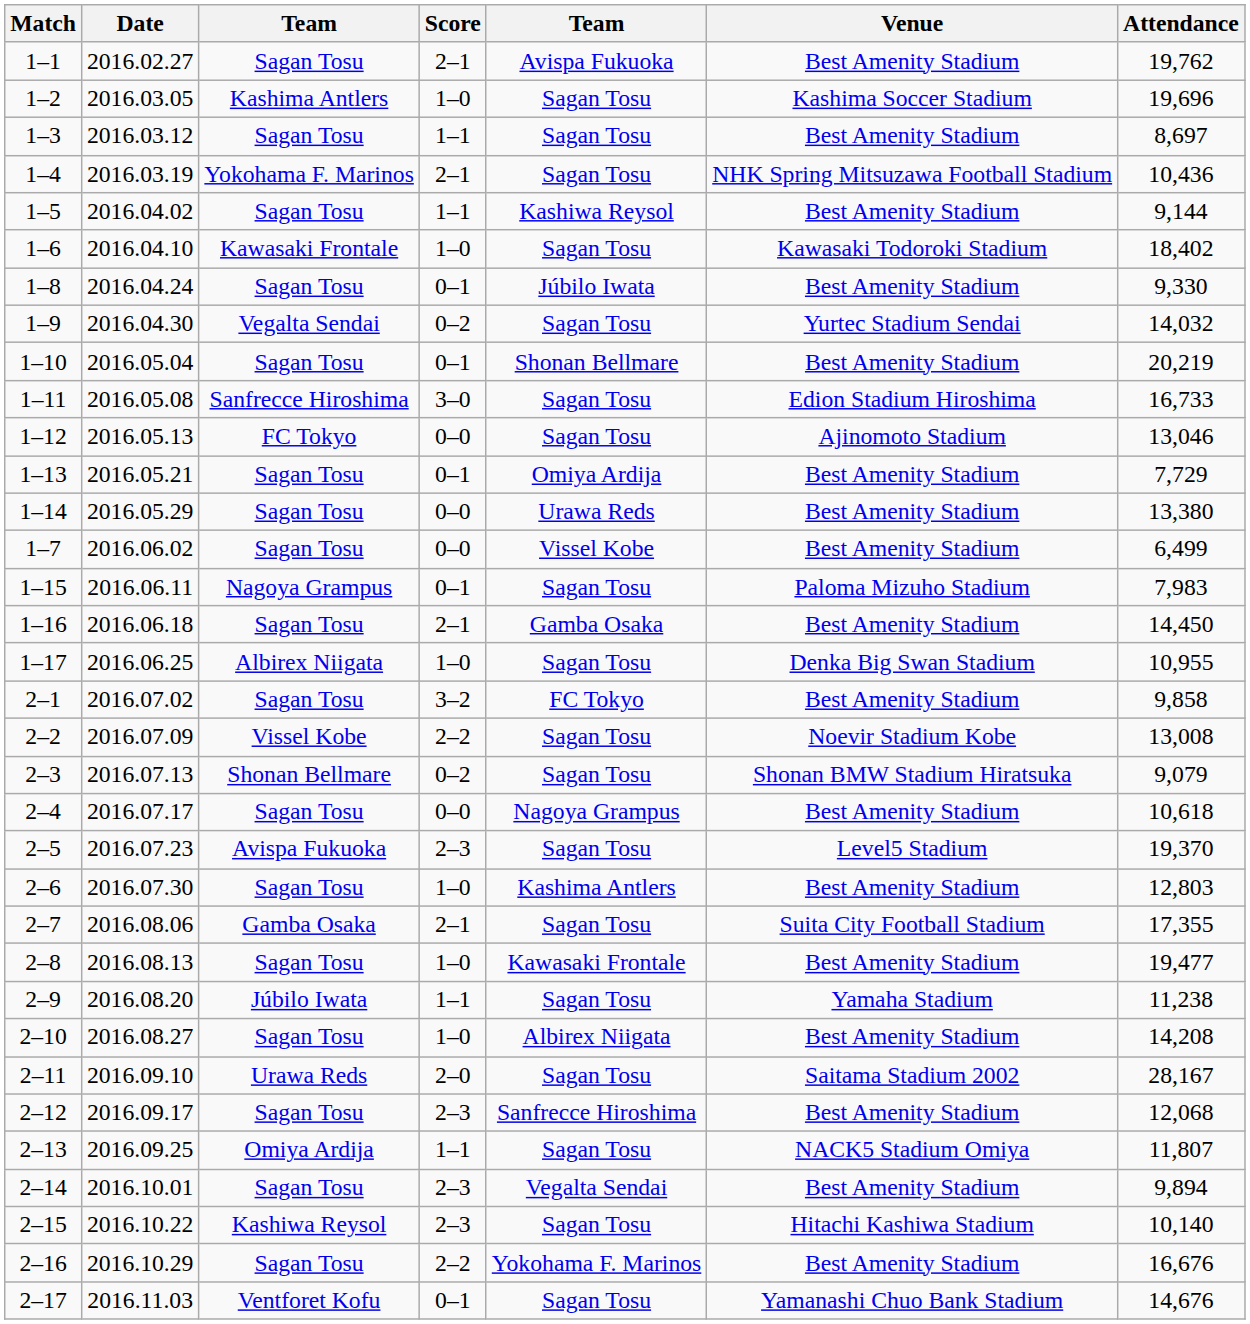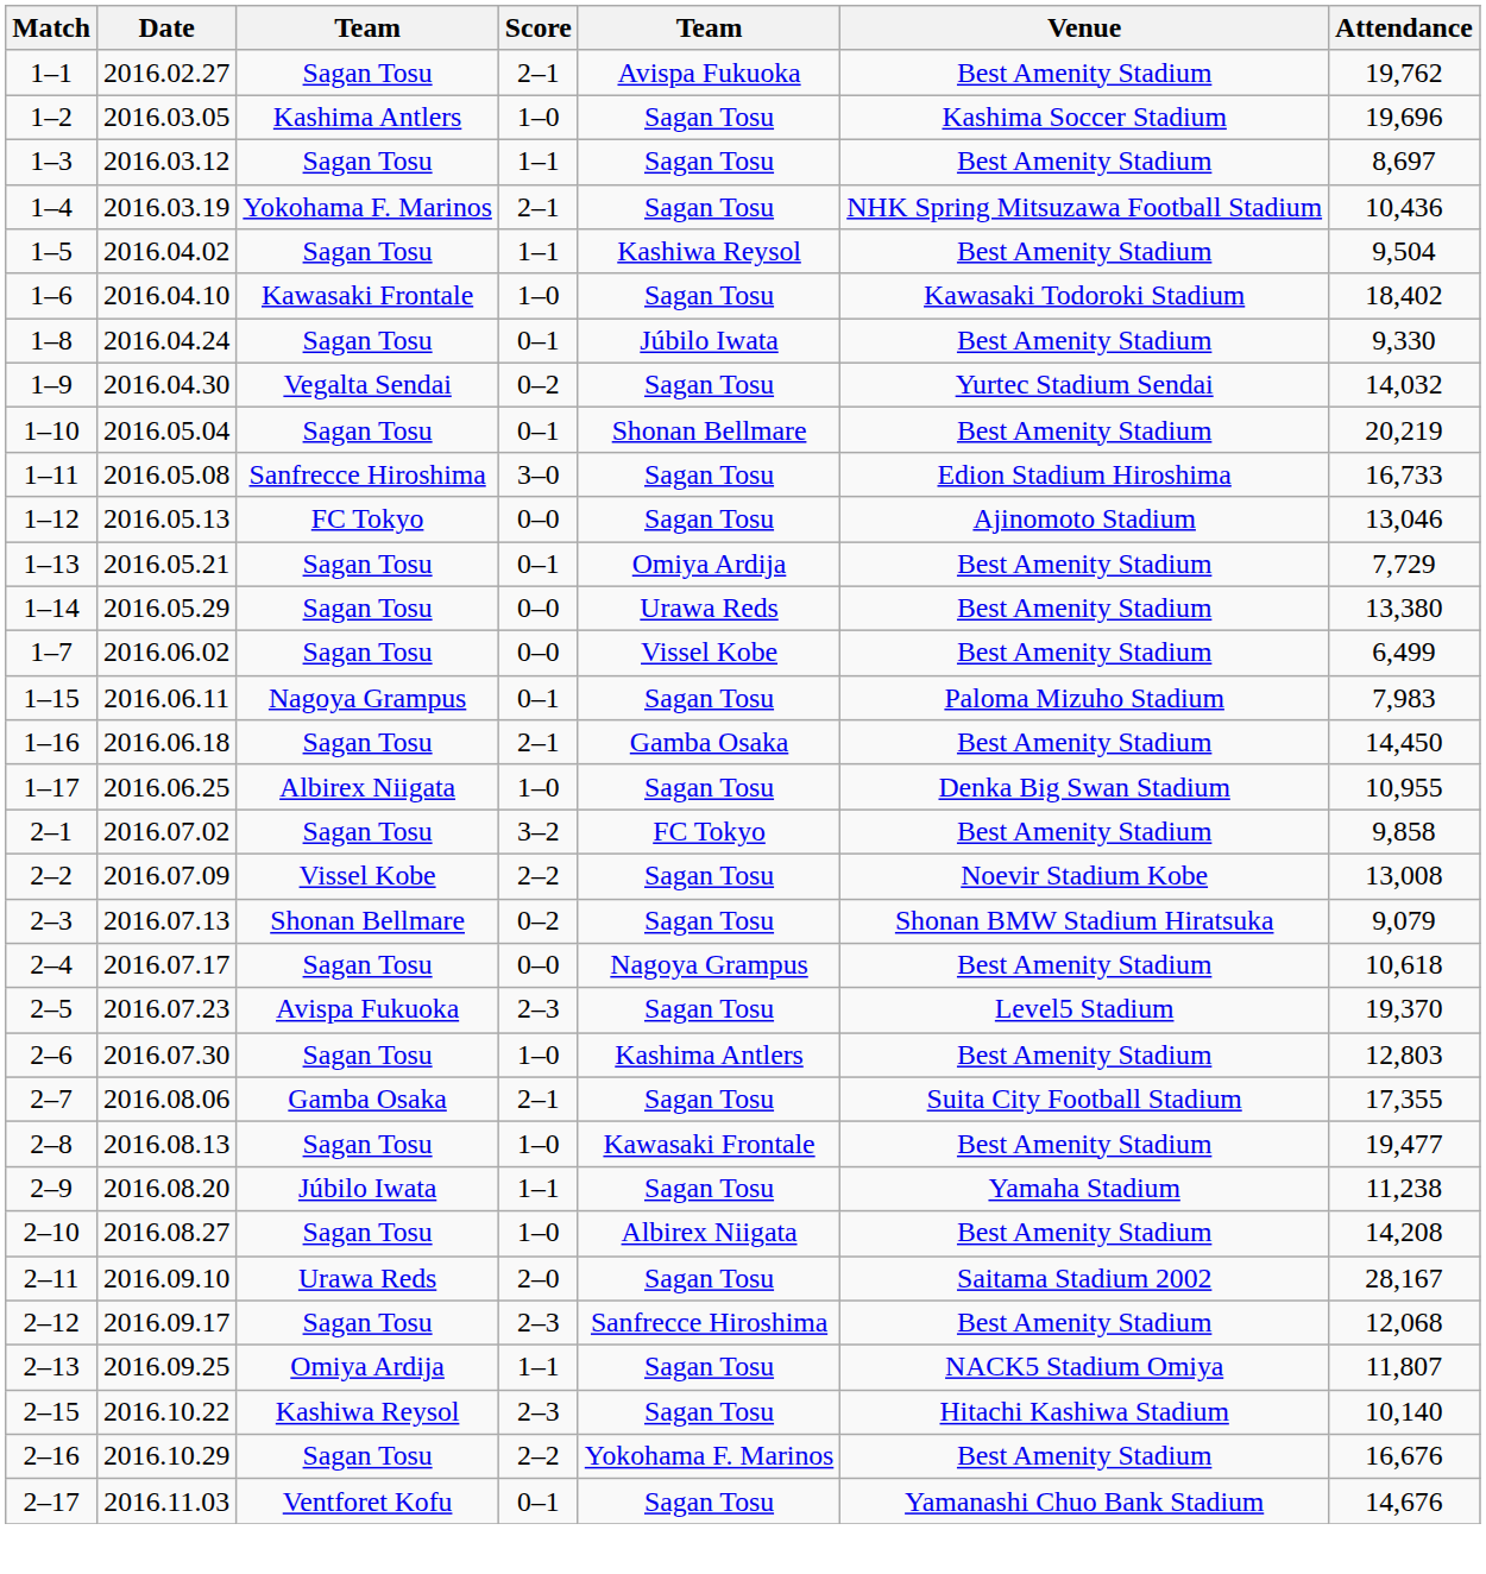 <table class="wikitable" style="text-align:center;">
 <tr>
 <th>Match</th>
 <th>Date</th>
 <th>Team</th>
 <th>Score</th>
 <th>Team</th>
 <th>Venue</th>
 <th>Attendance</th>
 </tr>
 <tr>
 <td>1–1</td>
 <td>2016.02.27</td>
 <td><a href='#'>Sagan Tosu</a></td>
 <td>2–1</td>
 <td><a href='#'>Avispa Fukuoka</a></td>
 <td><a href='#'>Best Amenity Stadium</a></td>
 <td>19,762</td>
 </tr>
 <tr>
 <td>1–2</td>
 <td>2016.03.05</td>
 <td><a href='#'>Kashima Antlers</a></td>
 <td>1–0</td>
 <td><a href='#'>Sagan Tosu</a></td>
 <td><a href='#'>Kashima Soccer Stadium</a></td>
 <td>19,696</td>
 </tr>
 <tr>
 <td>1–3</td>
 <td>2016.03.12</td>
 <td><a href='#'>Sagan Tosu</a></td>
 <td>1–1</td>
 <td><a href='#'>Sagan Tosu</a></td>
 <td><a href='#'>Best Amenity Stadium</a></td>
 <td>8,697</td>
 </tr>
 <tr>
 <td>1–4</td>
 <td>2016.03.19</td>
 <td><a href='#'>Yokohama F. Marinos</a></td>
 <td>2–1</td>
 <td><a href='#'>Sagan Tosu</a></td>
 <td><a href='#'>NHK Spring Mitsuzawa Football Stadium</a></td>
 <td>10,436</td>
 </tr>
 <tr>
 <td>1–5</td>
 <td>2016.04.02</td>
 <td><a href='#'>Sagan Tosu</a></td>
 <td>1–1</td>
 <td><a href='#'>Kashiwa Reysol</a></td>
 <td><a href='#'>Best Amenity Stadium</a></td>
-<td>9,144</td>
+<td>9,504</td>
 </tr>
 <tr>
 <td>1–6</td>
 <td>2016.04.10</td>
 <td><a href='#'>Kawasaki Frontale</a></td>
 <td>1–0</td>
 <td><a href='#'>Sagan Tosu</a></td>
 <td><a href='#'>Kawasaki Todoroki Stadium</a></td>
 <td>18,402</td>
 </tr>
 <tr>
 <td>1–8</td>
 <td>2016.04.24</td>
 <td><a href='#'>Sagan Tosu</a></td>
 <td>0–1</td>
 <td><a href='#'>Júbilo Iwata</a></td>
 <td><a href='#'>Best Amenity Stadium</a></td>
 <td>9,330</td>
 </tr>
 <tr>
 <td>1–9</td>
 <td>2016.04.30</td>
 <td><a href='#'>Vegalta Sendai</a></td>
 <td>0–2</td>
 <td><a href='#'>Sagan Tosu</a></td>
 <td><a href='#'>Yurtec Stadium Sendai</a></td>
 <td>14,032</td>
 </tr>
 <tr>
 <td>1–10</td>
 <td>2016.05.04</td>
 <td><a href='#'>Sagan Tosu</a></td>
 <td>0–1</td>
 <td><a href='#'>Shonan Bellmare</a></td>
 <td><a href='#'>Best Amenity Stadium</a></td>
 <td>20,219</td>
 </tr>
 <tr>
 <td>1–11</td>
 <td>2016.05.08</td>
 <td><a href='#'>Sanfrecce Hiroshima</a></td>
 <td>3–0</td>
 <td><a href='#'>Sagan Tosu</a></td>
 <td><a href='#'>Edion Stadium Hiroshima</a></td>
 <td>16,733</td>
 </tr>
 <tr>
 <td>1–12</td>
 <td>2016.05.13</td>
 <td><a href='#'>FC Tokyo</a></td>
 <td>0–0</td>
 <td><a href='#'>Sagan Tosu</a></td>
 <td><a href='#'>Ajinomoto Stadium</a></td>
 <td>13,046</td>
 </tr>
 <tr>
 <td>1–13</td>
 <td>2016.05.21</td>
 <td><a href='#'>Sagan Tosu</a></td>
 <td>0–1</td>
 <td><a href='#'>Omiya Ardija</a></td>
 <td><a href='#'>Best Amenity Stadium</a></td>
 <td>7,729</td>
 </tr>
 <tr>
 <td>1–14</td>
 <td>2016.05.29</td>
 <td><a href='#'>Sagan Tosu</a></td>
 <td>0–0</td>
 <td><a href='#'>Urawa Reds</a></td>
 <td><a href='#'>Best Amenity Stadium</a></td>
 <td>13,380</td>
 </tr>
 <tr>
 <td>1–7</td>
 <td>2016.06.02</td>
 <td><a href='#'>Sagan Tosu</a></td>
 <td>0–0</td>
 <td><a href='#'>Vissel Kobe</a></td>
 <td><a href='#'>Best Amenity Stadium</a></td>
 <td>6,499</td>
 </tr>
 <tr>
 <td>1–15</td>
 <td>2016.06.11</td>
 <td><a href='#'>Nagoya Grampus</a></td>
 <td>0–1</td>
 <td><a href='#'>Sagan Tosu</a></td>
 <td><a href='#'>Paloma Mizuho Stadium</a></td>
 <td>7,983</td>
 </tr>
 <tr>
 <td>1–16</td>
 <td>2016.06.18</td>
 <td><a href='#'>Sagan Tosu</a></td>
 <td>2–1</td>
 <td><a href='#'>Gamba Osaka</a></td>
 <td><a href='#'>Best Amenity Stadium</a></td>
 <td>14,450</td>
 </tr>
 <tr>
 <td>1–17</td>
 <td>2016.06.25</td>
 <td><a href='#'>Albirex Niigata</a></td>
 <td>1–0</td>
 <td><a href='#'>Sagan Tosu</a></td>
 <td><a href='#'>Denka Big Swan Stadium</a></td>
 <td>10,955</td>
 </tr>
 <tr>
 <td>2–1</td>
 <td>2016.07.02</td>
 <td><a href='#'>Sagan Tosu</a></td>
 <td>3–2</td>
 <td><a href='#'>FC Tokyo</a></td>
 <td><a href='#'>Best Amenity Stadium</a></td>
 <td>9,858</td>
 </tr>
 <tr>
 <td>2–2</td>
 <td>2016.07.09</td>
 <td><a href='#'>Vissel Kobe</a></td>
 <td>2–2</td>
 <td><a href='#'>Sagan Tosu</a></td>
 <td><a href='#'>Noevir Stadium Kobe</a></td>
 <td>13,008</td>
 </tr>
 <tr>
 <td>2–3</td>
 <td>2016.07.13</td>
 <td><a href='#'>Shonan Bellmare</a></td>
 <td>0–2</td>
 <td><a href='#'>Sagan Tosu</a></td>
 <td><a href='#'>Shonan BMW Stadium Hiratsuka</a></td>
 <td>9,079</td>
 </tr>
 <tr>
 <td>2–4</td>
 <td>2016.07.17</td>
 <td><a href='#'>Sagan Tosu</a></td>
 <td>0–0</td>
 <td><a href='#'>Nagoya Grampus</a></td>
 <td><a href='#'>Best Amenity Stadium</a></td>
 <td>10,618</td>
 </tr>
 <tr>
 <td>2–5</td>
 <td>2016.07.23</td>
 <td><a href='#'>Avispa Fukuoka</a></td>
 <td>2–3</td>
 <td><a href='#'>Sagan Tosu</a></td>
 <td><a href='#'>Level5 Stadium</a></td>
 <td>19,370</td>
 </tr>
 <tr>
 <td>2–6</td>
 <td>2016.07.30</td>
 <td><a href='#'>Sagan Tosu</a></td>
 <td>1–0</td>
 <td><a href='#'>Kashima Antlers</a></td>
 <td><a href='#'>Best Amenity Stadium</a></td>
 <td>12,803</td>
 </tr>
 <tr>
 <td>2–7</td>
 <td>2016.08.06</td>
 <td><a href='#'>Gamba Osaka</a></td>
 <td>2–1</td>
 <td><a href='#'>Sagan Tosu</a></td>
 <td><a href='#'>Suita City Football Stadium</a></td>
 <td>17,355</td>
 </tr>
 <tr>
 <td>2–8</td>
 <td>2016.08.13</td>
 <td><a href='#'>Sagan Tosu</a></td>
 <td>1–0</td>
 <td><a href='#'>Kawasaki Frontale</a></td>
 <td><a href='#'>Best Amenity Stadium</a></td>
 <td>19,477</td>
 </tr>
 <tr>
 <td>2–9</td>
 <td>2016.08.20</td>
 <td><a href='#'>Júbilo Iwata</a></td>
 <td>1–1</td>
 <td><a href='#'>Sagan Tosu</a></td>
 <td><a href='#'>Yamaha Stadium</a></td>
 <td>11,238</td>
 </tr>
 <tr>
 <td>2–10</td>
 <td>2016.08.27</td>
 <td><a href='#'>Sagan Tosu</a></td>
 <td>1–0</td>
 <td><a href='#'>Albirex Niigata</a></td>
 <td><a href='#'>Best Amenity Stadium</a></td>
 <td>14,208</td>
 </tr>
 <tr>
 <td>2–11</td>
 <td>2016.09.10</td>
 <td><a href='#'>Urawa Reds</a></td>
 <td>2–0</td>
 <td><a href='#'>Sagan Tosu</a></td>
 <td><a href='#'>Saitama Stadium 2002</a></td>
 <td>28,167</td>
 </tr>
 <tr>
 <td>2–12</td>
 <td>2016.09.17</td>
 <td><a href='#'>Sagan Tosu</a></td>
 <td>2–3</td>
 <td><a href='#'>Sanfrecce Hiroshima</a></td>
 <td><a href='#'>Best Amenity Stadium</a></td>
 <td>12,068</td>
 </tr>
 <tr>
 <td>2–13</td>
 <td>2016.09.25</td>
 <td><a href='#'>Omiya Ardija</a></td>
 <td>1–1</td>
 <td><a href='#'>Sagan Tosu</a></td>
 <td><a href='#'>NACK5 Stadium Omiya</a></td>
 <td>11,807</td>
 </tr>
 <tr>
-<td>2–14</td>
-<td>2016.10.01</td>
-<td><a href='#'>Sagan Tosu</a></td>
-<td>2–3</td>
-<td><a href='#'>Vegalta Sendai</a></td>
-<td><a href='#'>Best Amenity Stadium</a></td>
-<td>9,894</td>
-</tr>
-<tr>
 <td>2–15</td>
 <td>2016.10.22</td>
 <td><a href='#'>Kashiwa Reysol</a></td>
 <td>2–3</td>
 <td><a href='#'>Sagan Tosu</a></td>
 <td><a href='#'>Hitachi Kashiwa Stadium</a></td>
 <td>10,140</td>
 </tr>
 <tr>
 <td>2–16</td>
 <td>2016.10.29</td>
 <td><a href='#'>Sagan Tosu</a></td>
 <td>2–2</td>
 <td><a href='#'>Yokohama F. Marinos</a></td>
 <td><a href='#'>Best Amenity Stadium</a></td>
 <td>16,676</td>
 </tr>
 <tr>
 <td>2–17</td>
 <td>2016.11.03</td>
 <td><a href='#'>Ventforet Kofu</a></td>
 <td>0–1</td>
 <td><a href='#'>Sagan Tosu</a></td>
 <td><a href='#'>Yamanashi Chuo Bank Stadium</a></td>
 <td>14,676</td>
 </tr>
 </table>
